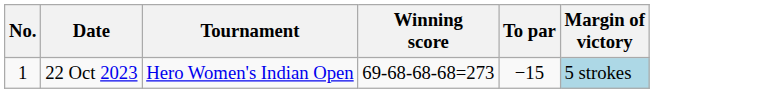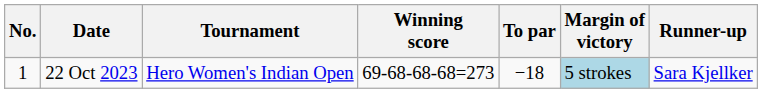 <table class="wikitable" style="font-size:95%;">
 <tr>
 <th>No.</th>
 <th>Date</th>
 <th>Tournament</th>
 <th>Winning<br>score</th>
 <th>To par</th>
 <th>Margin of<br>victory</th>
+<th>Runner-up</th>
 </tr>
 <tr>
 <td align=center>1</td>
 <td align=right>22 Oct <a href='#'>2023</a></td>
 <td><a href='#'>Hero Women's Indian Open</a></td>
 <td align=right>69-68-68-68=273</td>
-<td align=center>−15</td>
+<td align=center>−18</td>
 <td style="background: lightblue;">5 strokes</td>
+<td> <a href='#'>Sara Kjellker</a></td>
 </tr>
 </table>
